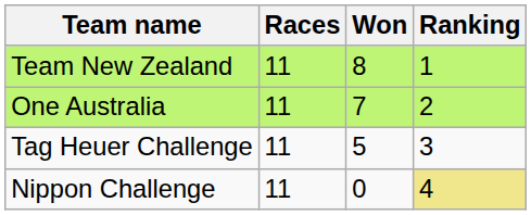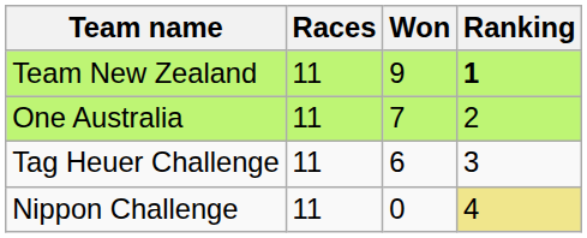 <table class="wikitable">
 <tr>
 <th>Team name</th>
 <th>Races</th>
 <th>Won</th>
 <th>Ranking</th>
 </tr>
 <tr style="background: #BEF574;">
 <td> Team New Zealand</td>
 <td>11</td>
-<td>8</td>
-<td>1</td>
+<td>9</td>
+<td><strong>1</strong></td>
 </tr>
 <tr style="background: #BEF574;">
 <td> One Australia</td>
 <td>11</td>
 <td>7</td>
 <td>2</td>
 </tr>
 <tr>
 <td> Tag Heuer Challenge</td>
 <td>11</td>
-<td>5</td>
+<td>6</td>
 <td>3</td>
 </tr>
 <tr>
 <td> Nippon Challenge</td>
 <td>11</td>
 <td>0</td>
 <td style="background: khaki;">4</td>
 </tr>
 </table>
